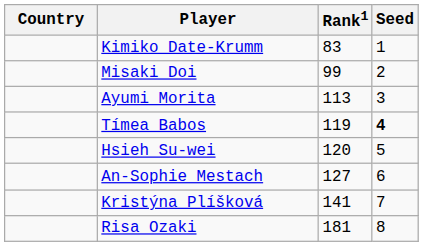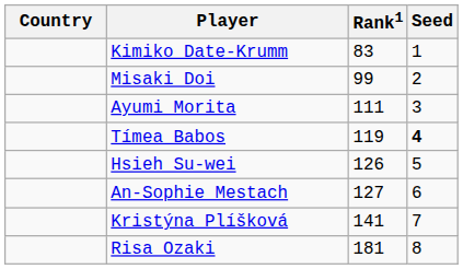 <table class="sortable wikitable">
 <tr>
 <th width="70">Country</th>
 <th width="175">Player</th>
 <th>Rank<sup>1</sup></th>
 <th>Seed</th>
 </tr>
 <tr>
 <td></td>
 <td><a href='#'>Kimiko Date-Krumm</a></td>
 <td>83</td>
 <td>1</td>
 </tr>
 <tr>
 <td></td>
 <td><a href='#'>Misaki Doi</a></td>
 <td>99</td>
 <td>2</td>
 </tr>
 <tr>
 <td></td>
 <td><a href='#'>Ayumi Morita</a></td>
-<td>113</td>
+<td>111</td>
 <td>3</td>
 </tr>
 <tr>
 <td></td>
 <td><a href='#'>Tímea Babos</a></td>
 <td>119</td>
 <td><strong>4</strong></td>
 </tr>
 <tr>
 <td></td>
 <td><a href='#'>Hsieh Su-wei</a></td>
-<td>120</td>
+<td>126</td>
 <td>5</td>
 </tr>
 <tr>
 <td></td>
 <td><a href='#'>An-Sophie Mestach</a></td>
 <td>127</td>
 <td>6</td>
 </tr>
 <tr>
 <td></td>
 <td><a href='#'>Kristýna Plíšková</a></td>
 <td>141</td>
 <td>7</td>
 </tr>
 <tr>
 <td></td>
 <td><a href='#'>Risa Ozaki</a></td>
 <td>181</td>
 <td>8</td>
 </tr>
 </table>
